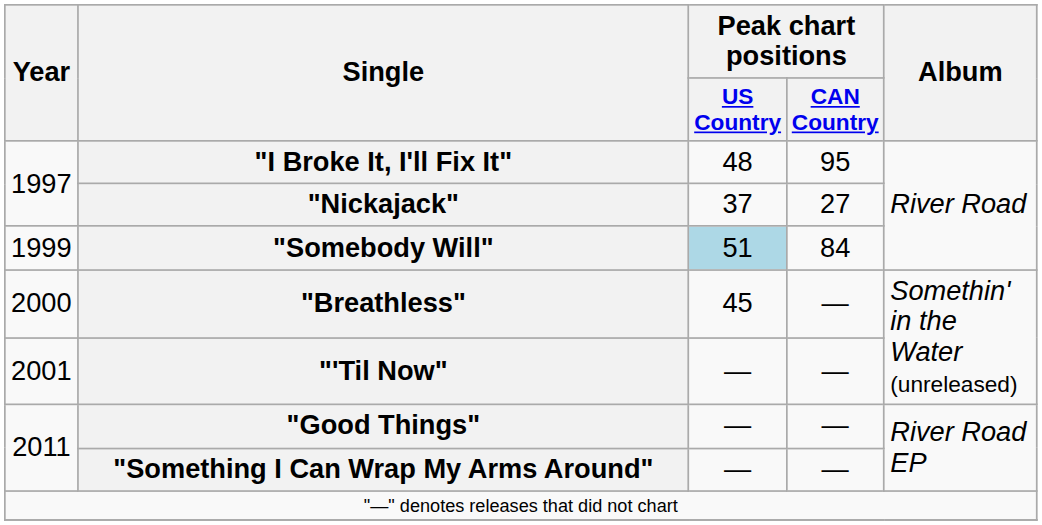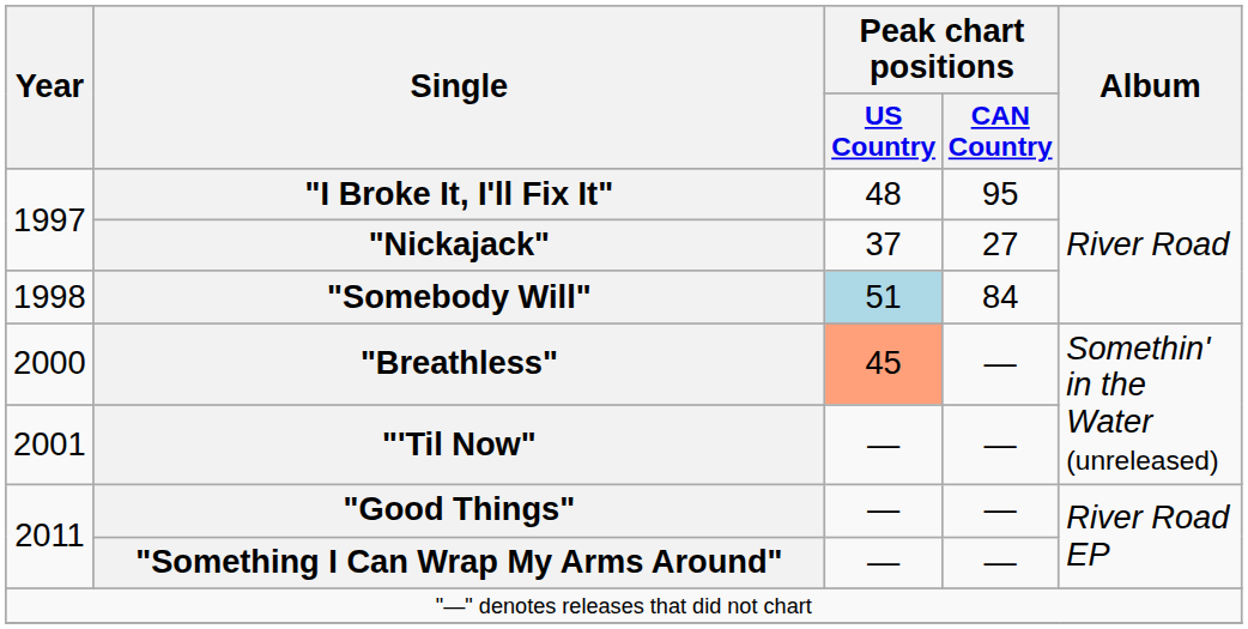 <table class="wikitable plainrowheaders" style="text-align:center;">
 <tr>
 <th rowspan="2">Year</th>
 <th rowspan="2" style="width:22em;">Single</th>
 <th colspan="2">Peak chart<br>positions</th>
 <th rowspan="2">Album</th>
 </tr>
 <tr style="font-size:smaller;">
 <th width="45"><a href='#'>US Country</a></th>
 <th width="45"><a href='#'>CAN Country</a></th>
 </tr>
 <tr>
 <td rowspan="2">1997</td>
 <th scope="row">"I Broke It, I'll Fix It"</th>
 <td>48</td>
 <td>95</td>
 <td align="left" rowspan="3"><em>River Road</em></td>
 </tr>
 <tr>
 <th scope="row">"Nickajack"</th>
 <td>37</td>
 <td>27</td>
 </tr>
 <tr>
-<td>1999</td>
+<td>1998</td>
 <th scope="row">"Somebody Will"</th>
 <td style="background: lightblue;">51</td>
 <td>84</td>
 </tr>
 <tr>
 <td>2000</td>
 <th scope="row">"Breathless"</th>
-<td>45</td>
+<td style="background: lightsalmon;">45</td>
 <td>—</td>
 <td align="left" rowspan="2"><em>Somethin' in the Water</em> <small>(unreleased)</small></td>
 </tr>
 <tr>
 <td>2001</td>
 <th scope="row">"'Til Now"</th>
 <td>—</td>
 <td>—</td>
 </tr>
 <tr>
 <td rowspan="2">2011</td>
 <th scope="row">"Good Things"</th>
 <td>—</td>
 <td>—</td>
 <td align="left" rowspan="2"><em>River Road EP</em></td>
 </tr>
 <tr>
 <th scope="row">"Something I Can Wrap My Arms Around"</th>
 <td>—</td>
 <td>—</td>
 </tr>
 <tr>
 <td colspan="5" style="font-size:8pt">"—" denotes releases that did not chart</td>
 </tr>
 <tr>
 </tr>
 </table>
